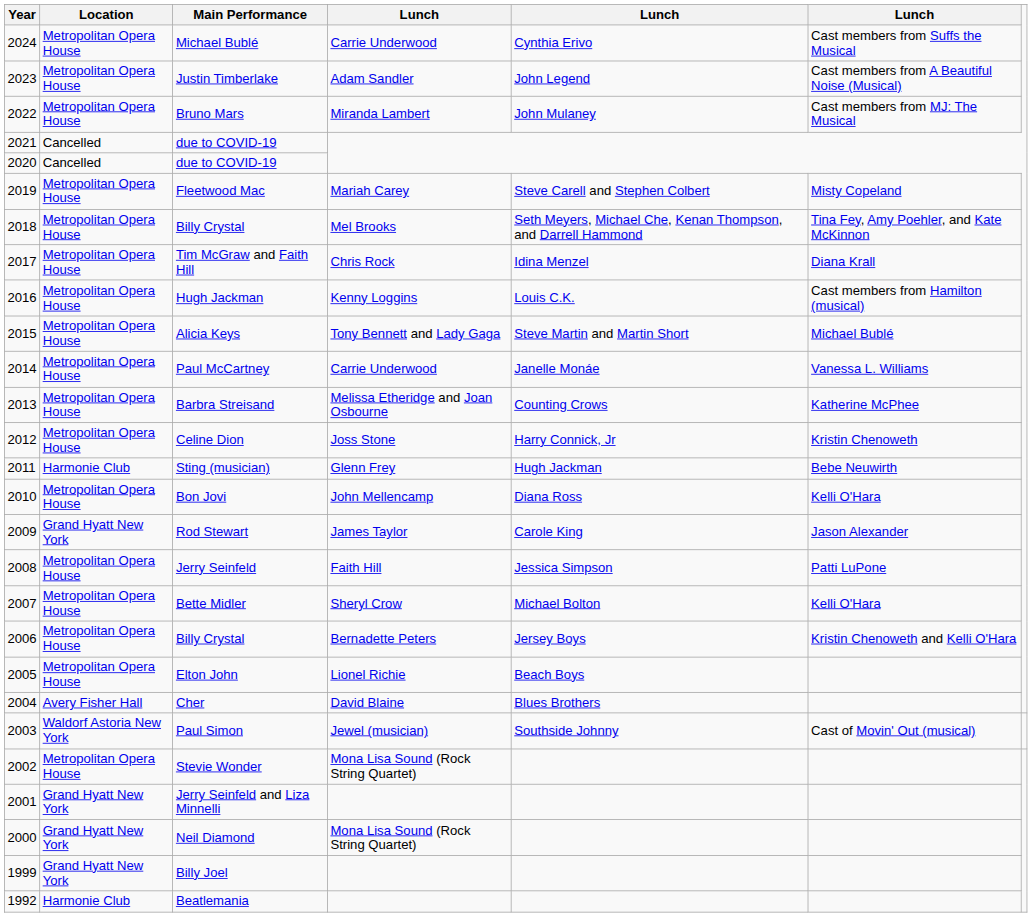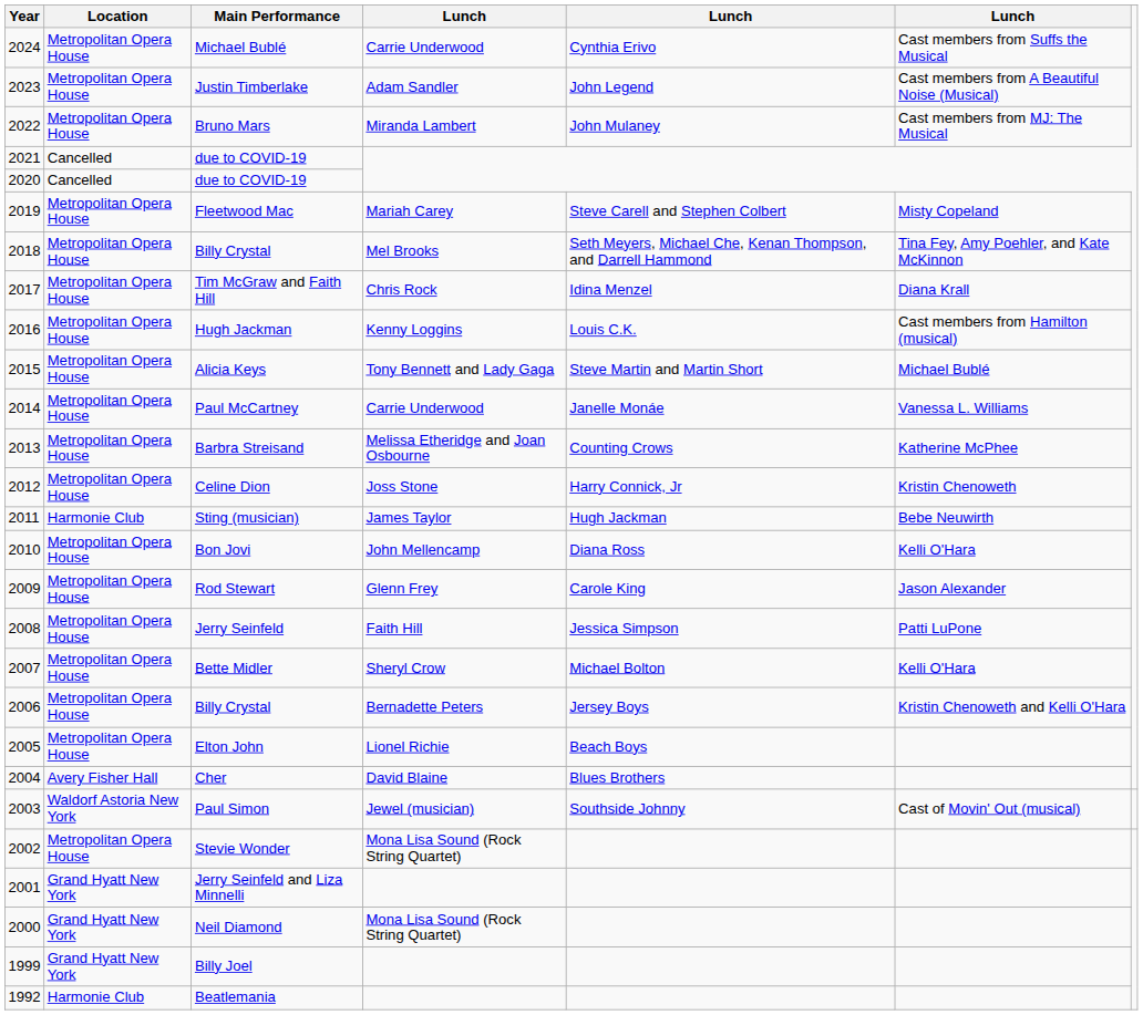 <table class="wikitable">
 <tr>
 <th>Year</th>
 <th>Location</th>
 <th>Main Performance</th>
 <th>Lunch</th>
 <th>Lunch</th>
 <th>Lunch</th>
 </tr>
 <tr>
 <td>2024</td>
 <td><a href='#'>Metropolitan Opera House</a></td>
 <td><a href='#'>Michael Bublé</a></td>
 <td><a href='#'>Carrie Underwood</a></td>
 <td><a href='#'>Cynthia Erivo</a></td>
 <td>Cast members from <a href='#'>Suffs the Musical</a><br></td>
 </tr>
 <tr>
 <td>2023</td>
 <td><a href='#'>Metropolitan Opera House</a></td>
 <td><a href='#'>Justin Timberlake</a></td>
 <td><a href='#'>Adam Sandler</a></td>
 <td><a href='#'>John Legend</a></td>
 <td>Cast members from <a href='#'>A Beautiful Noise (Musical)</a><br></td>
 </tr>
 <tr>
 <td>2022</td>
 <td><a href='#'>Metropolitan Opera House</a></td>
 <td><a href='#'>Bruno Mars</a></td>
 <td><a href='#'>Miranda Lambert</a></td>
 <td><a href='#'>John Mulaney</a></td>
 <td>Cast members from <a href='#'>MJ: The Musical</a></td>
 </tr>
 <tr>
 <td>2021</td>
 <td>Cancelled</td>
 <td><a href='#'>due to COVID-19</a></td>
 </tr>
 <tr>
 <td>2020</td>
 <td>Cancelled</td>
 <td><a href='#'>due to COVID-19</a></td>
 </tr>
 <tr>
 <td>2019</td>
 <td><a href='#'>Metropolitan Opera House</a></td>
 <td><a href='#'>Fleetwood Mac</a></td>
 <td><a href='#'>Mariah Carey</a></td>
 <td><a href='#'>Steve Carell</a> and <a href='#'>Stephen Colbert</a></td>
 <td><a href='#'>Misty Copeland</a></td>
 </tr>
 <tr>
 <td>2018</td>
 <td><a href='#'>Metropolitan Opera House</a></td>
 <td><a href='#'>Billy Crystal</a></td>
 <td><a href='#'>Mel Brooks</a></td>
 <td><a href='#'>Seth Meyers</a>, <a href='#'>Michael Che</a>, <a href='#'>Kenan Thompson</a>, and <a href='#'>Darrell Hammond</a></td>
 <td><a href='#'>Tina Fey</a>, <a href='#'>Amy Poehler</a>, and <a href='#'>Kate McKinnon</a></td>
 </tr>
 <tr>
 <td>2017</td>
 <td><a href='#'>Metropolitan Opera House</a></td>
 <td><a href='#'>Tim McGraw</a> and <a href='#'>Faith Hill</a></td>
 <td><a href='#'>Chris Rock</a></td>
 <td><a href='#'>Idina Menzel</a></td>
 <td><a href='#'>Diana Krall</a></td>
 </tr>
 <tr>
 <td>2016</td>
 <td><a href='#'>Metropolitan Opera House</a></td>
 <td><a href='#'>Hugh Jackman</a></td>
 <td><a href='#'>Kenny Loggins</a></td>
 <td><a href='#'>Louis C.K.</a></td>
 <td>Cast members from <a href='#'>Hamilton (musical)</a></td>
 </tr>
 <tr>
 <td>2015</td>
 <td><a href='#'>Metropolitan Opera House</a></td>
 <td><a href='#'>Alicia Keys</a></td>
 <td><a href='#'>Tony Bennett</a> and <a href='#'>Lady Gaga</a></td>
 <td><a href='#'>Steve Martin</a> and <a href='#'>Martin Short</a></td>
 <td><a href='#'>Michael Bublé</a></td>
 </tr>
 <tr>
 <td>2014</td>
 <td><a href='#'>Metropolitan Opera House</a></td>
 <td><a href='#'>Paul McCartney</a></td>
 <td><a href='#'>Carrie Underwood</a></td>
 <td><a href='#'>Janelle Monáe</a></td>
 <td><a href='#'>Vanessa L. Williams</a></td>
 </tr>
 <tr>
 <td>2013</td>
 <td><a href='#'>Metropolitan Opera House</a></td>
 <td><a href='#'>Barbra Streisand</a></td>
 <td><a href='#'>Melissa Etheridge</a> and <a href='#'>Joan Osbourne</a></td>
 <td><a href='#'>Counting Crows</a></td>
 <td><a href='#'>Katherine McPhee</a></td>
 </tr>
 <tr>
 <td>2012</td>
 <td><a href='#'>Metropolitan Opera House</a></td>
 <td><a href='#'>Celine Dion</a></td>
 <td><a href='#'>Joss Stone</a></td>
 <td><a href='#'>Harry Connick, Jr</a></td>
 <td><a href='#'>Kristin Chenoweth</a></td>
 </tr>
 <tr>
 <td>2011</td>
 <td><a href='#'>Harmonie Club</a></td>
 <td><a href='#'>Sting (musician)</a></td>
-<td><a href='#'>Glenn Frey</a></td>
+<td><a href='#'>James Taylor</a></td>
 <td><a href='#'>Hugh Jackman</a></td>
 <td><a href='#'>Bebe Neuwirth</a></td>
 </tr>
 <tr>
 <td>2010</td>
 <td><a href='#'>Metropolitan Opera House</a></td>
 <td><a href='#'>Bon Jovi</a></td>
 <td><a href='#'>John Mellencamp</a></td>
 <td><a href='#'>Diana Ross</a></td>
 <td><a href='#'>Kelli O'Hara</a></td>
 </tr>
 <tr>
 <td>2009</td>
-<td><a href='#'>Grand Hyatt New York</a></td>
+<td><a href='#'>Metropolitan Opera House</a></td>
 <td><a href='#'>Rod Stewart</a></td>
-<td><a href='#'>James Taylor</a></td>
+<td><a href='#'>Glenn Frey</a></td>
 <td><a href='#'>Carole King</a></td>
 <td><a href='#'>Jason Alexander</a></td>
 </tr>
 <tr>
 <td>2008</td>
 <td><a href='#'>Metropolitan Opera House</a></td>
 <td><a href='#'>Jerry Seinfeld</a></td>
 <td><a href='#'>Faith Hill</a></td>
 <td><a href='#'>Jessica Simpson</a></td>
 <td><a href='#'>Patti LuPone</a></td>
 </tr>
 <tr>
 <td>2007</td>
 <td><a href='#'>Metropolitan Opera House</a></td>
 <td><a href='#'>Bette Midler</a></td>
 <td><a href='#'>Sheryl Crow</a></td>
 <td><a href='#'>Michael Bolton</a></td>
 <td><a href='#'>Kelli O'Hara</a></td>
 </tr>
 <tr>
 <td>2006</td>
 <td><a href='#'>Metropolitan Opera House</a></td>
 <td><a href='#'>Billy Crystal</a></td>
 <td><a href='#'>Bernadette Peters</a></td>
 <td><a href='#'>Jersey Boys</a></td>
 <td><a href='#'>Kristin Chenoweth</a> and <a href='#'>Kelli O'Hara</a></td>
 </tr>
 <tr>
 <td>2005</td>
 <td><a href='#'>Metropolitan Opera House</a></td>
 <td><a href='#'>Elton John</a></td>
 <td><a href='#'>Lionel Richie</a></td>
 <td><a href='#'>Beach Boys</a></td>
 <td></td>
 </tr>
 <tr>
 <td>2004</td>
 <td><a href='#'>Avery Fisher Hall</a></td>
 <td><a href='#'>Cher</a></td>
 <td><a href='#'>David Blaine</a></td>
 <td><a href='#'>Blues Brothers</a></td>
 <td></td>
 </tr>
 <tr>
 <td>2003</td>
 <td><a href='#'>Waldorf Astoria New York</a></td>
 <td><a href='#'>Paul Simon</a></td>
 <td><a href='#'>Jewel (musician)</a></td>
 <td><a href='#'>Southside Johnny</a></td>
 <td>Cast of <a href='#'>Movin' Out (musical)</a></td>
 <td></td>
 </tr>
 <tr>
 <td>2002</td>
 <td><a href='#'>Metropolitan Opera House</a></td>
 <td><a href='#'>Stevie Wonder</a></td>
 <td><a href='#'>Mona Lisa Sound</a> (Rock String Quartet)</td>
 <td></td>
 <td></td>
 </tr>
 <tr>
 <td>2001</td>
 <td><a href='#'>Grand Hyatt New York</a></td>
 <td><a href='#'>Jerry Seinfeld</a> and <a href='#'>Liza Minnelli</a></td>
 <td></td>
 <td></td>
 <td></td>
 </tr>
 <tr>
 <td>2000</td>
 <td><a href='#'>Grand Hyatt New York</a></td>
 <td><a href='#'>Neil Diamond</a></td>
 <td><a href='#'>Mona Lisa Sound</a> (Rock String Quartet)</td>
 <td></td>
 <td></td>
 </tr>
 <tr>
 <td>1999</td>
 <td><a href='#'>Grand Hyatt New York</a></td>
 <td><a href='#'>Billy Joel</a></td>
 <td></td>
 <td></td>
 <td></td>
 </tr>
 <tr>
 <td>1992</td>
 <td><a href='#'>Harmonie Club</a></td>
 <td><a href='#'>Beatlemania</a></td>
 <td></td>
 <td></td>
 <td></td>
 </tr>
 </table>
